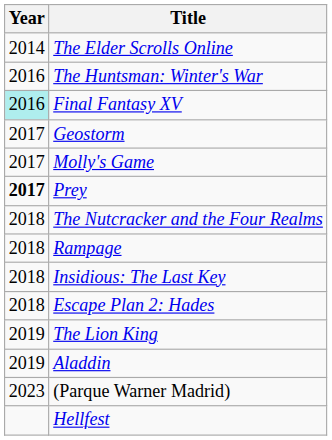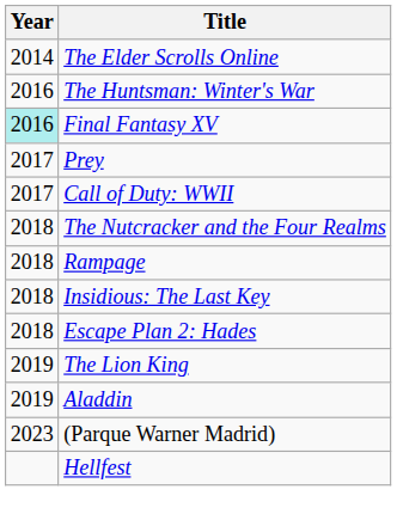 <table class="wikitable sortable">
 <tr>
 <th>Year</th>
 <th>Title</th>
 </tr>
 <tr>
 <td>2014</td>
 <td><em><a href='#'>The Elder Scrolls Online</a></em></td>
 </tr>
 <tr>
 <td>2016</td>
 <td><em><a href='#'>The Huntsman: Winter's War</a></em></td>
 </tr>
 <tr>
 <td style="background: paleturquoise;">2016</td>
 <td><em><a href='#'>Final Fantasy XV</a></em></td>
 </tr>
 <tr>
 <td>2017</td>
-<td><em><a href='#'>Geostorm</a></em></td>
+<td><em><a href='#'>Prey</a></em></td>
 </tr>
 <tr>
 <td>2017</td>
-<td><em><a href='#'>Molly's Game</a></em></td>
-</tr>
-<tr>
-<td><strong>2017</strong></td>
-<td><em><a href='#'>Prey</a></em></td>
+<td><em><a href='#'>Call of Duty: WWII</a></em></td>
 </tr>
 <tr>
 <td>2018</td>
 <td><em><a href='#'>The Nutcracker and the Four Realms</a></em></td>
 </tr>
 <tr>
 <td>2018</td>
 <td><em><a href='#'>Rampage</a></em></td>
 </tr>
 <tr>
 <td>2018</td>
 <td><em><a href='#'>Insidious: The Last Key</a></em></td>
 </tr>
 <tr>
 <td>2018</td>
 <td><em><a href='#'>Escape Plan 2: Hades</a></em></td>
 </tr>
 <tr>
 <td>2019</td>
 <td><em><a href='#'>The Lion King</a></em></td>
 </tr>
 <tr>
 <td>2019</td>
 <td><em><a href='#'>Aladdin</a></em></td>
 </tr>
 <tr>
 <td>2023</td>
 <td><em></em> (Parque Warner Madrid)</td>
 </tr>
 <tr>
 <td></td>
 <td><em><a href='#'>Hellfest</a></em></td>
 </tr>
 </table>
